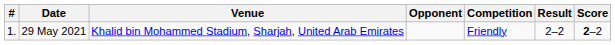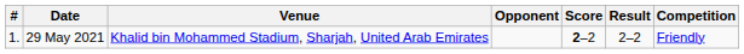 <table class="wikitable">
 <tr>
 <th>#</th>
 <th>Date</th>
 <th>Venue</th>
 <th>Opponent</th>
+<th>Score</th>
+<th>Result</th>
 <th>Competition</th>
-<th>Result</th>
-<th>Score</th>
 </tr>
 <tr>
 <td>1.</td>
 <td>29 May 2021</td>
 <td><a href='#'>Khalid bin Mohammed Stadium</a>, <a href='#'>Sharjah</a>, <a href='#'>United Arab Emirates</a></td>
 <td></td>
+<td align=center><strong>2</strong>–2</td>
+<td align=center>2–2</td>
 <td><a href='#'>Friendly</a></td>
-<td align=center>2–2</td>
-<td align=center><strong>2</strong>–2</td>
 </tr>
 </table>
